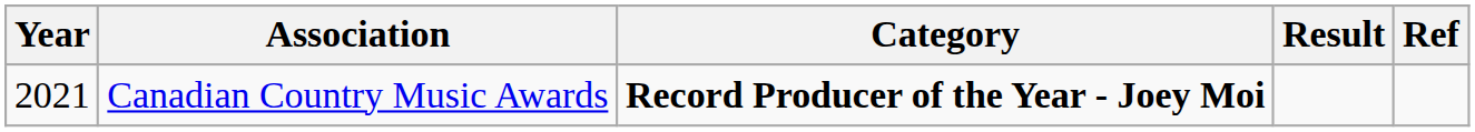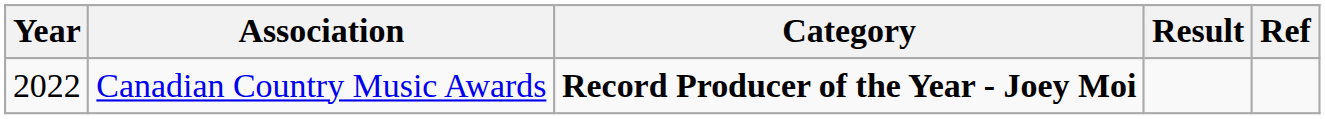 <table class="wikitable">
 <tr>
 <th>Year</th>
 <th>Association</th>
 <th>Category</th>
 <th>Result</th>
 <th>Ref</th>
 </tr>
 <tr>
-<td>2021</td>
+<td>2022</td>
 <td><a href='#'>Canadian Country Music Awards</a></td>
 <td><strong>Record Producer of the Year - Joey Moi</strong></td>
 <td></td>
 <td></td>
 </tr>
 </table>
